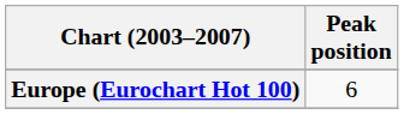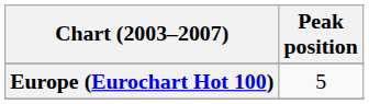 <table class="wikitable sortable plainrowheaders" style="text-align:center">
 <tr>
 <th>Chart (2003–2007)</th>
 <th>Peak<br>position</th>
 </tr>
 <tr>
 </tr>
 <tr>
 </tr>
 <tr>
 <th scope="row">Europe (<a href='#'>Eurochart Hot 100</a>)</th>
-<td>6</td>
+<td>5</td>
 </tr>
 <tr>
 </tr>
 <tr>
 </tr>
 <tr>
 </tr>
 <tr>
 </tr>
 <tr>
 </tr>
 <tr>
 </tr>
 <tr>
 </tr>
 </table>
